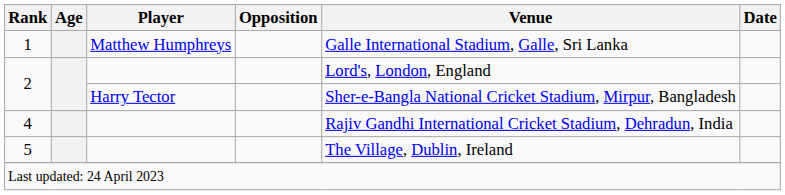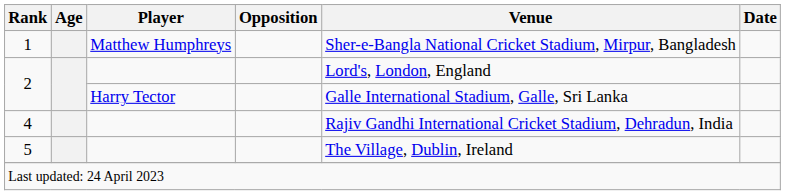 <table class="wikitable plainrowheaders sortable">
 <tr>
 <th scope=col>Rank</th>
 <th scope=col>Age</th>
 <th scope=col>Player</th>
 <th scope=col>Opposition</th>
 <th scope=col>Venue</th>
 <th scope=col>Date</th>
 </tr>
 <tr>
 <td align=center>1</td>
 <th scope=row style=text-align:center;></th>
 <td><a href='#'>Matthew Humphreys</a></td>
 <td></td>
-<td><a href='#'>Galle International Stadium</a>, <a href='#'>Galle</a>, Sri Lanka</td>
+<td><a href='#'>Sher-e-Bangla National Cricket Stadium</a>, <a href='#'>Mirpur</a>, Bangladesh</td>
 <td></td>
 </tr>
 <tr>
 <td align=center rowspan=2>2</td>
 <th scope=row style=text-align:center; rowspan=2></th>
 <td></td>
 <td></td>
 <td><a href='#'>Lord's</a>, <a href='#'>London</a>, England</td>
 <td></td>
 </tr>
 <tr>
 <td><a href='#'>Harry Tector</a></td>
 <td></td>
-<td><a href='#'>Sher-e-Bangla National Cricket Stadium</a>, <a href='#'>Mirpur</a>, Bangladesh</td>
+<td><a href='#'>Galle International Stadium</a>, <a href='#'>Galle</a>, Sri Lanka</td>
 <td></td>
 </tr>
 <tr>
 <td align=center>4</td>
 <th scope=row style=text-align:center;></th>
 <td></td>
 <td></td>
 <td><a href='#'>Rajiv Gandhi International Cricket Stadium</a>, <a href='#'>Dehradun</a>, India</td>
 <td></td>
 </tr>
 <tr>
 <td align=center>5</td>
 <th scope=row style=text-align:center;></th>
 <td></td>
 <td></td>
 <td><a href='#'>The Village</a>, <a href='#'>Dublin</a>, Ireland</td>
 <td></td>
 </tr>
 <tr>
 </tr>
 <tr class=sortbottom>
 <td colspan=7><small>Last updated: 24 April 2023</small></td>
 </tr>
 </table>
